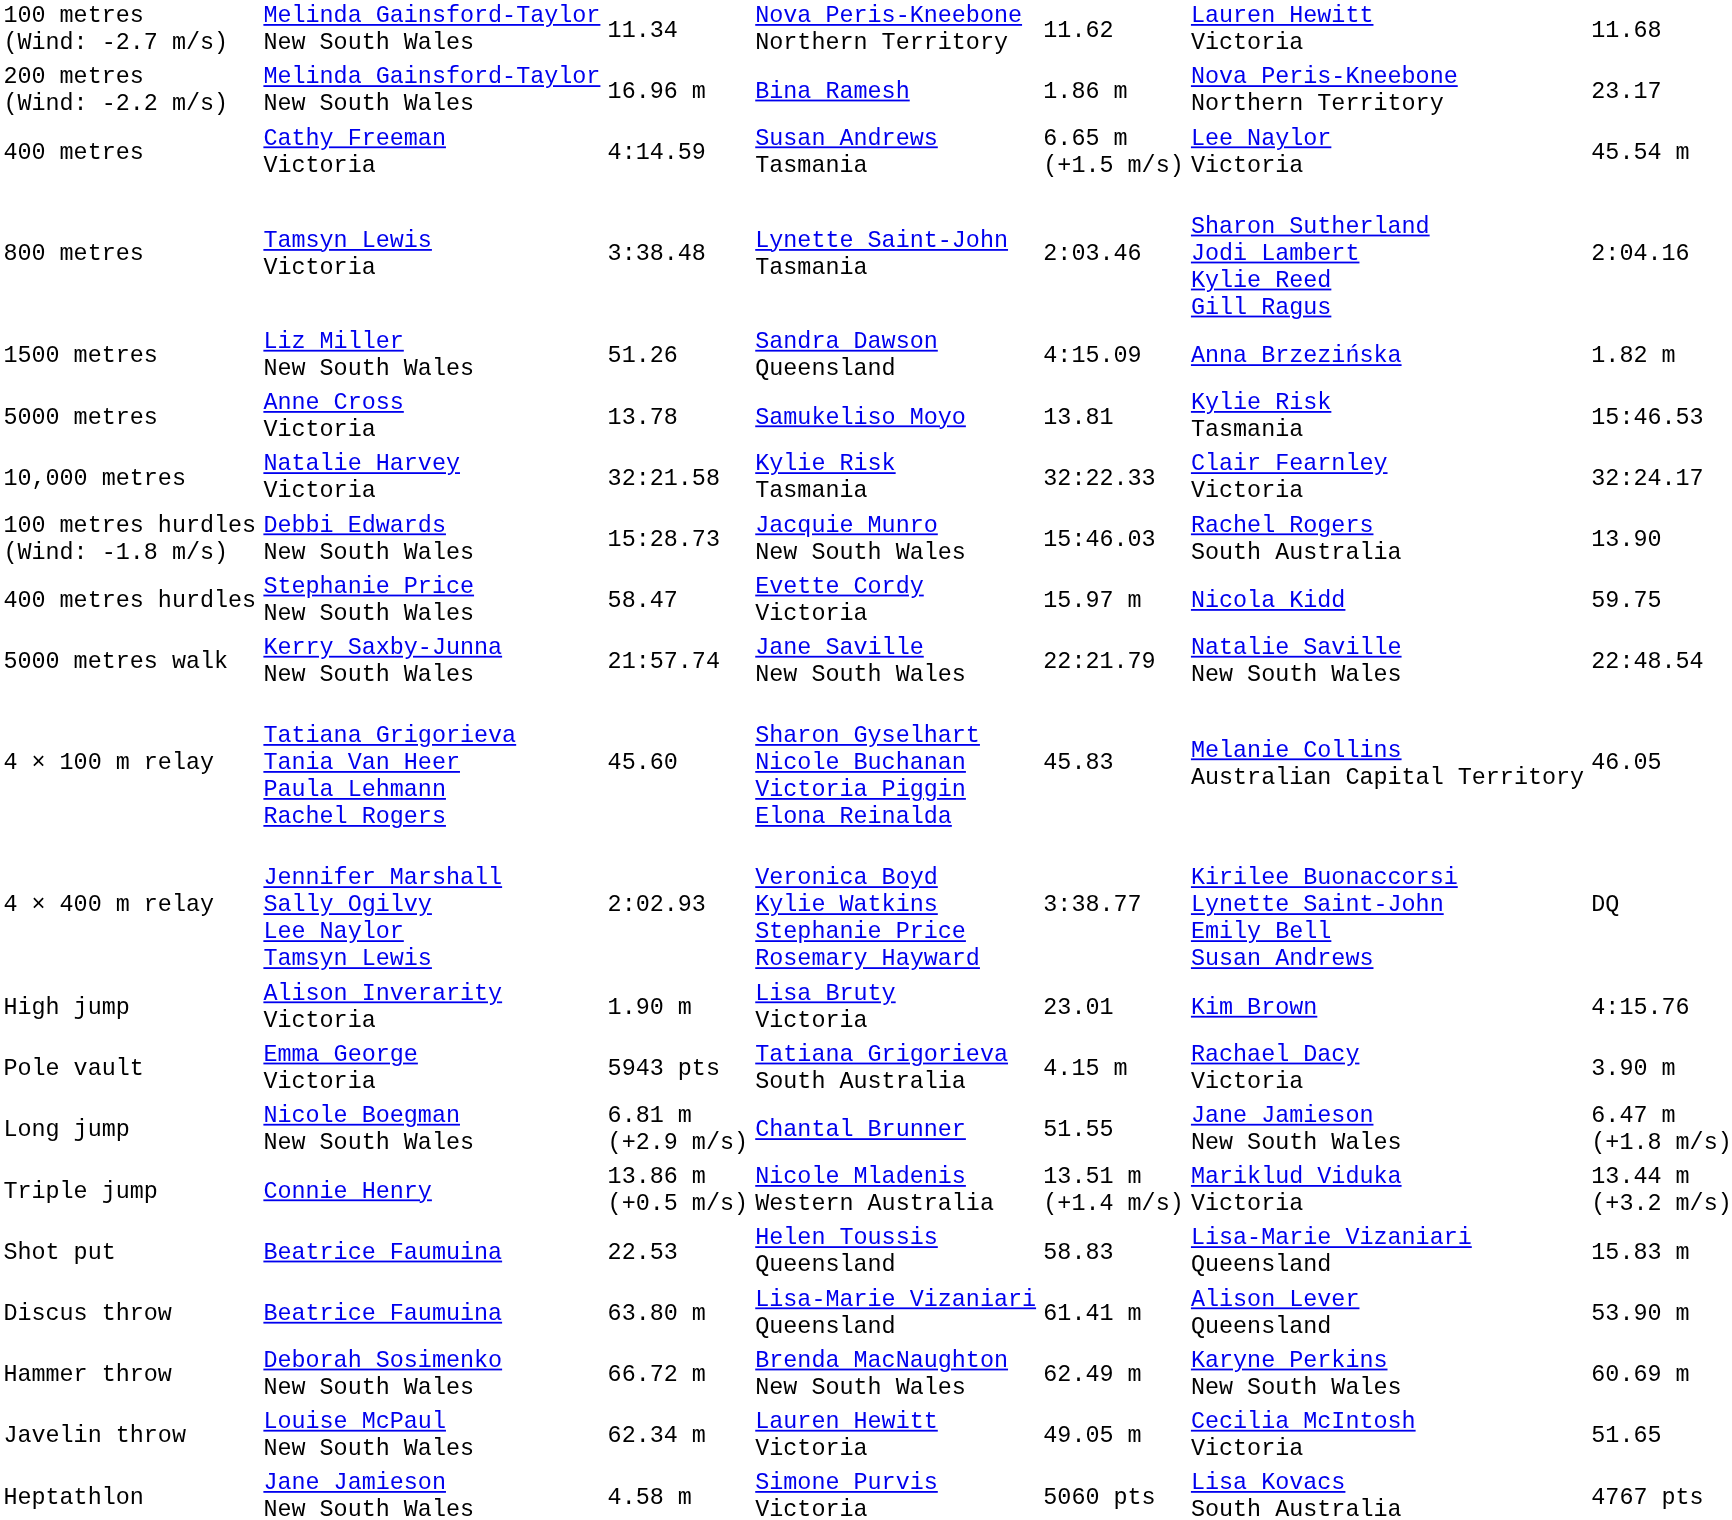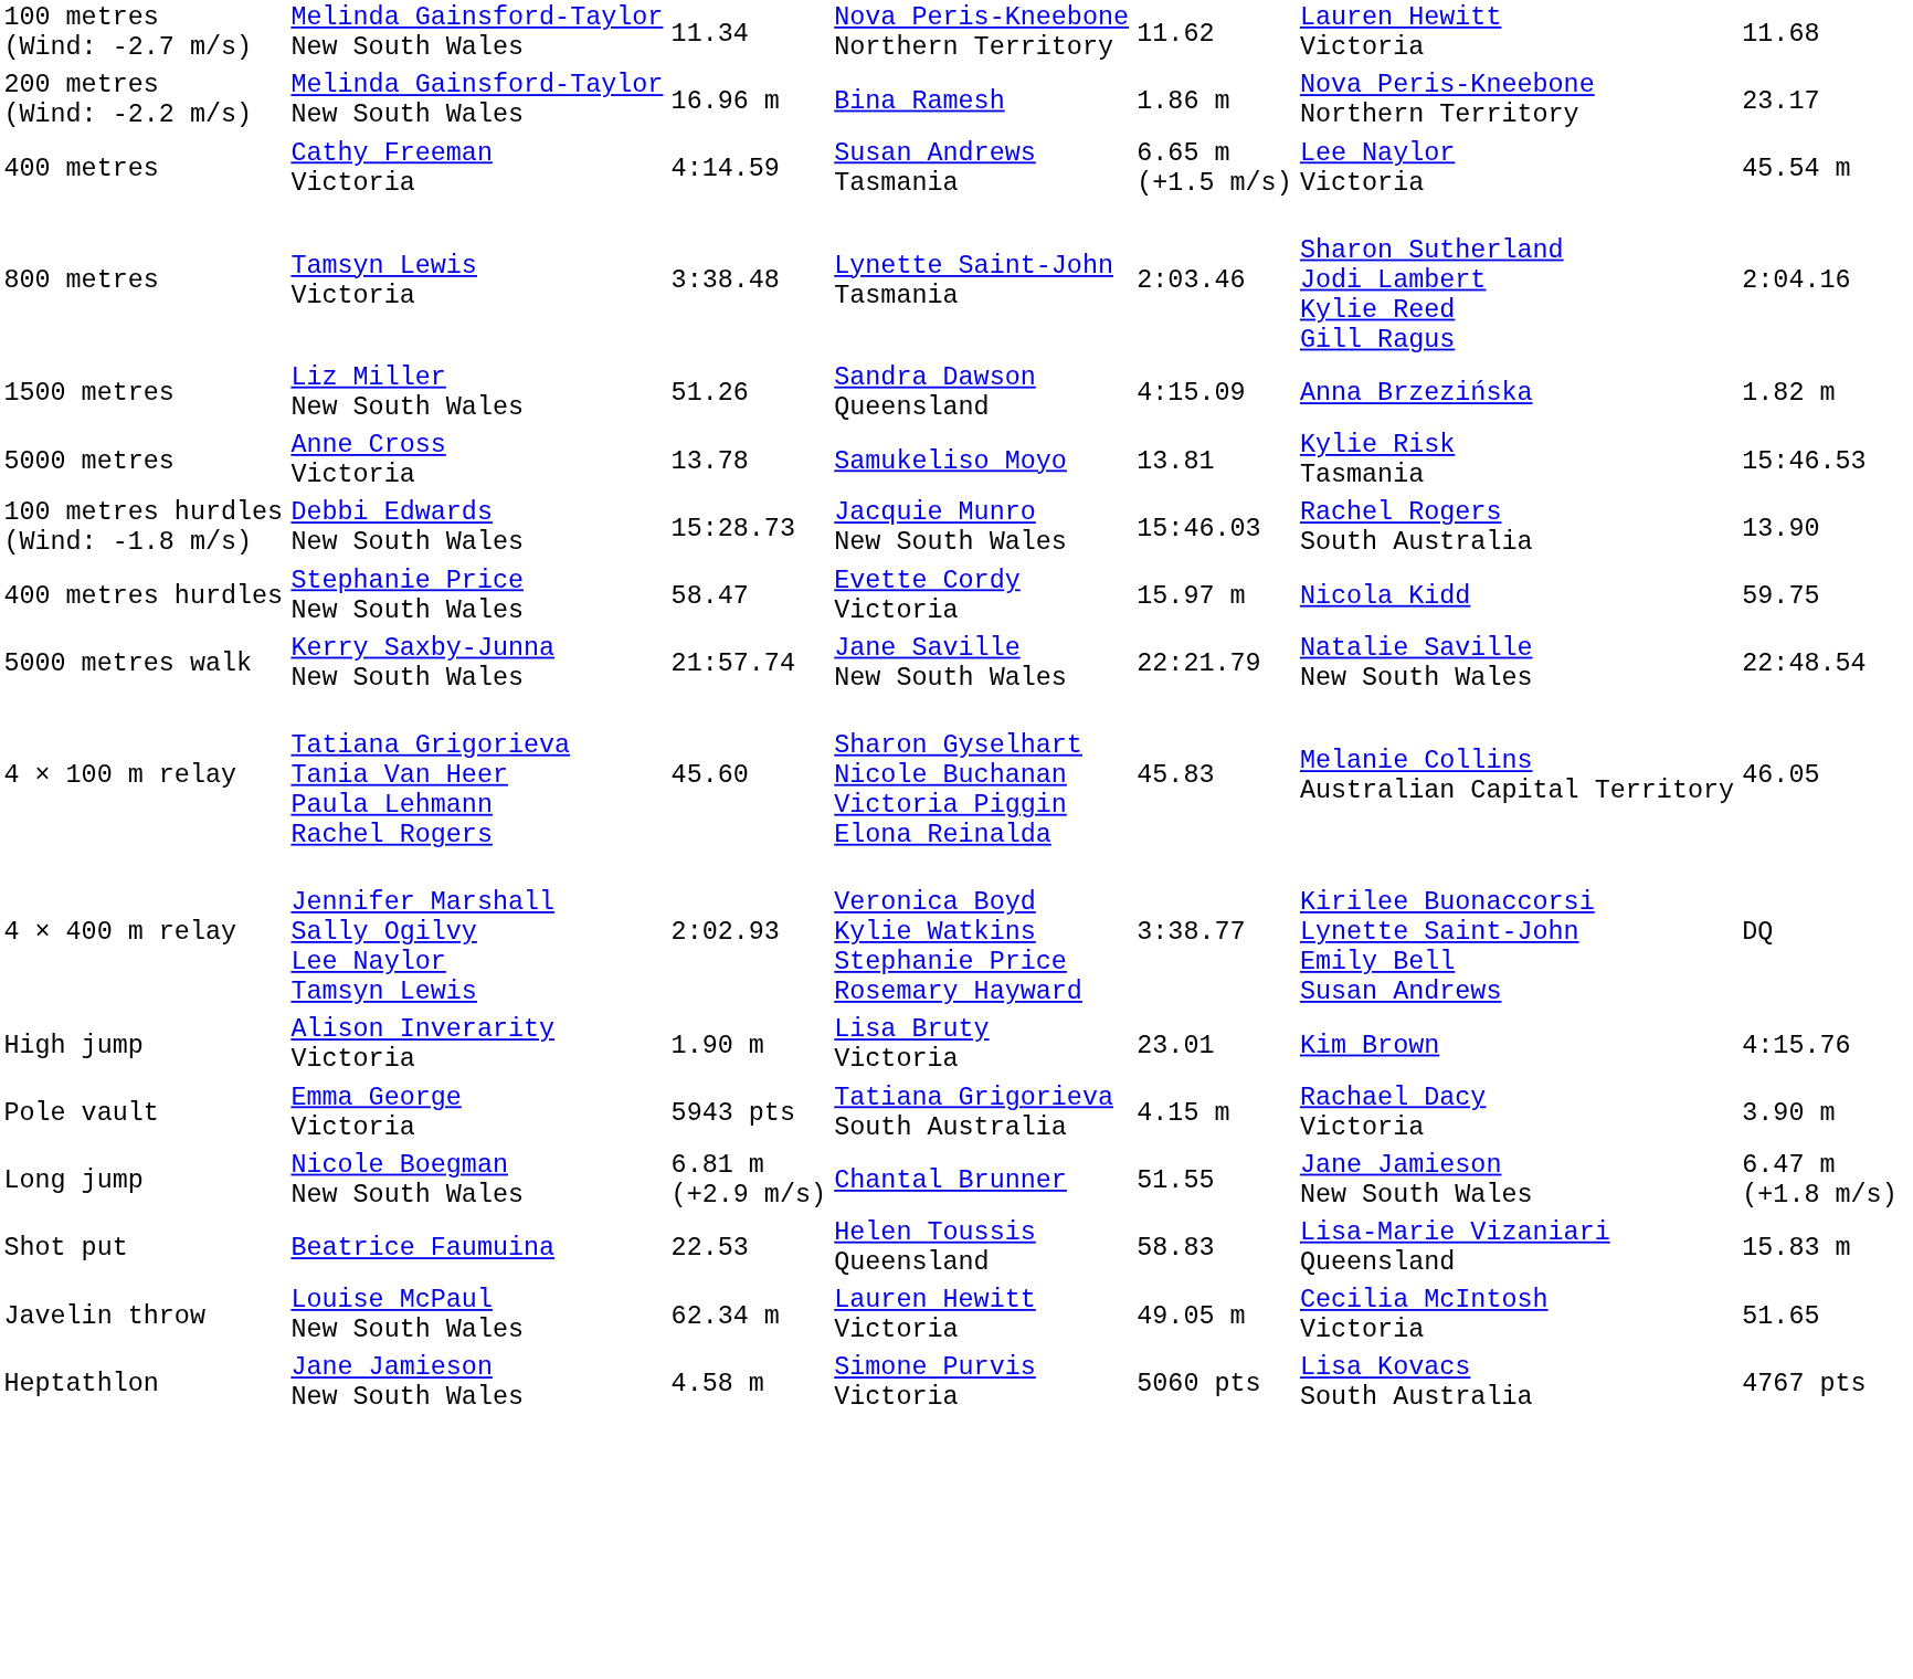 <table>
 <tr>
 <td>100 metres<br>(Wind: -2.7 m/s)</td>
 <td><a href='#'>Melinda Gainsford-Taylor</a><br>New South Wales</td>
 <td>11.34</td>
 <td><a href='#'>Nova Peris-Kneebone</a><br>Northern Territory</td>
 <td>11.62</td>
 <td><a href='#'>Lauren Hewitt</a><br>Victoria</td>
 <td>11.68</td>
 </tr>
 <tr>
 <td>200 metres<br>(Wind: -2.2 m/s)</td>
 <td><a href='#'>Melinda Gainsford-Taylor</a><br>New South Wales</td>
 <td>16.96 m</td>
 <td><a href='#'>Bina Ramesh</a><br></td>
 <td>1.86 m</td>
 <td><a href='#'>Nova Peris-Kneebone</a><br>Northern Territory</td>
 <td>23.17</td>
 </tr>
 <tr>
 <td>400 metres</td>
 <td><a href='#'>Cathy Freeman</a><br>Victoria</td>
 <td>4:14.59</td>
 <td><a href='#'>Susan Andrews</a><br>Tasmania</td>
 <td>6.65 m <br>(+1.5 m/s)</td>
 <td><a href='#'>Lee Naylor</a><br>Victoria</td>
 <td>45.54 m</td>
 </tr>
 <tr>
 <td>800 metres</td>
 <td><a href='#'>Tamsyn Lewis</a><br>Victoria</td>
 <td>3:38.48</td>
 <td><a href='#'>Lynette Saint-John</a><br>Tasmania</td>
 <td>2:03.46</td>
 <td><br><a href='#'>Sharon Sutherland</a><br><a href='#'>Jodi Lambert</a><br><a href='#'>Kylie Reed</a><br><a href='#'>Gill Ragus</a></td>
 <td>2:04.16</td>
 </tr>
 <tr>
 <td>1500 metres</td>
 <td><a href='#'>Liz Miller</a><br>New South Wales</td>
 <td>51.26</td>
 <td><a href='#'>Sandra Dawson</a><br>Queensland</td>
 <td>4:15.09</td>
 <td><a href='#'>Anna Brzezińska</a><br></td>
 <td>1.82 m</td>
 </tr>
 <tr>
 <td>5000 metres</td>
 <td><a href='#'>Anne Cross</a><br>Victoria</td>
 <td>13.78</td>
 <td><a href='#'>Samukeliso Moyo</a><br></td>
 <td>13.81</td>
 <td><a href='#'>Kylie Risk</a><br>Tasmania</td>
 <td>15:46.53</td>
-</tr>
-<tr>
-<td>10,000 metres</td>
-<td><a href='#'>Natalie Harvey</a><br>Victoria</td>
-<td>32:21.58</td>
-<td><a href='#'>Kylie Risk</a><br>Tasmania</td>
-<td>32:22.33</td>
-<td><a href='#'>Clair Fearnley</a><br>Victoria</td>
-<td>32:24.17</td>
 </tr>
 <tr>
 <td>100 metres hurdles<br>(Wind: -1.8 m/s)</td>
 <td><a href='#'>Debbi Edwards</a><br>New South Wales</td>
 <td>15:28.73</td>
 <td><a href='#'>Jacquie Munro</a><br>New South Wales</td>
 <td>15:46.03</td>
 <td><a href='#'>Rachel Rogers</a><br>South Australia</td>
 <td>13.90</td>
 </tr>
 <tr>
 <td>400 metres hurdles</td>
 <td><a href='#'>Stephanie Price</a><br>New South Wales</td>
 <td>58.47</td>
 <td><a href='#'>Evette Cordy</a><br>Victoria</td>
 <td>15.97 m</td>
 <td><a href='#'>Nicola Kidd</a><br></td>
 <td>59.75</td>
 </tr>
 <tr>
 <td>5000 metres walk</td>
 <td><a href='#'>Kerry Saxby-Junna</a><br>New South Wales</td>
 <td>21:57.74</td>
 <td><a href='#'>Jane Saville</a><br>New South Wales</td>
 <td>22:21.79</td>
 <td><a href='#'>Natalie Saville</a><br>New South Wales</td>
 <td>22:48.54</td>
 </tr>
 <tr>
 <td>4 × 100 m relay</td>
 <td><br><a href='#'>Tatiana Grigorieva</a><br><a href='#'>Tania Van Heer</a><br><a href='#'>Paula Lehmann</a><br><a href='#'>Rachel Rogers</a></td>
 <td>45.60</td>
 <td><br><a href='#'>Sharon Gyselhart</a><br><a href='#'>Nicole Buchanan</a><br><a href='#'>Victoria Piggin</a><br><a href='#'>Elona Reinalda</a></td>
 <td>45.83</td>
 <td><a href='#'>Melanie Collins</a><br>Australian Capital Territory</td>
 <td>46.05</td>
 </tr>
 <tr>
 <td>4 × 400 m relay</td>
 <td><br><a href='#'>Jennifer Marshall</a><br><a href='#'>Sally Ogilvy</a><br><a href='#'>Lee Naylor</a><br><a href='#'>Tamsyn Lewis</a></td>
 <td>2:02.93</td>
 <td><br><a href='#'>Veronica Boyd</a><br><a href='#'>Kylie Watkins</a><br><a href='#'>Stephanie Price</a><br><a href='#'>Rosemary Hayward</a></td>
 <td>3:38.77</td>
 <td><br><a href='#'>Kirilee Buonaccorsi</a><br><a href='#'>Lynette Saint-John</a><br><a href='#'>Emily Bell</a><br><a href='#'>Susan Andrews</a></td>
 <td>DQ</td>
 </tr>
 <tr>
 <td>High jump</td>
 <td><a href='#'>Alison Inverarity</a><br>Victoria</td>
 <td>1.90 m</td>
 <td><a href='#'>Lisa Bruty</a><br>Victoria</td>
 <td>23.01</td>
 <td><a href='#'>Kim Brown</a><br></td>
 <td>4:15.76</td>
 </tr>
 <tr>
 <td>Pole vault</td>
 <td><a href='#'>Emma George</a><br>Victoria</td>
 <td>5943 pts</td>
 <td><a href='#'>Tatiana Grigorieva</a><br>South Australia</td>
 <td>4.15 m</td>
 <td><a href='#'>Rachael Dacy</a><br>Victoria</td>
 <td>3.90 m</td>
 </tr>
 <tr>
 <td>Long jump</td>
 <td><a href='#'>Nicole Boegman</a><br>New South Wales</td>
 <td>6.81 m <br>(+2.9 m/s)</td>
 <td><a href='#'>Chantal Brunner</a><br></td>
 <td>51.55</td>
 <td><a href='#'>Jane Jamieson</a><br>New South Wales</td>
 <td>6.47 m <br>(+1.8 m/s)</td>
 </tr>
 <tr>
-<td>Triple jump</td>
-<td><a href='#'>Connie Henry</a><br></td>
-<td>13.86 m <br>(+0.5 m/s)</td>
-<td><a href='#'>Nicole Mladenis</a><br>Western Australia</td>
-<td>13.51 m <br>(+1.4 m/s)</td>
-<td><a href='#'>Mariklud Viduka</a><br>Victoria</td>
-<td>13.44 m <br>(+3.2 m/s)</td>
-</tr>
-<tr>
 <td>Shot put</td>
 <td><a href='#'>Beatrice Faumuina</a><br></td>
 <td>22.53</td>
 <td><a href='#'>Helen Toussis</a><br>Queensland</td>
 <td>58.83</td>
 <td><a href='#'>Lisa-Marie Vizaniari</a><br>Queensland</td>
 <td>15.83 m</td>
-</tr>
-<tr>
-<td>Discus throw</td>
-<td><a href='#'>Beatrice Faumuina</a><br></td>
-<td>63.80 m</td>
-<td><a href='#'>Lisa-Marie Vizaniari</a><br>Queensland</td>
-<td>61.41 m</td>
-<td><a href='#'>Alison Lever</a><br>Queensland</td>
-<td>53.90 m</td>
-</tr>
-<tr>
-<td>Hammer throw</td>
-<td><a href='#'>Deborah Sosimenko</a><br>New South Wales</td>
-<td>66.72 m</td>
-<td><a href='#'>Brenda MacNaughton</a><br>New South Wales</td>
-<td>62.49 m</td>
-<td><a href='#'>Karyne Perkins</a><br>New South Wales</td>
-<td>60.69 m</td>
 </tr>
 <tr>
 <td>Javelin throw</td>
 <td><a href='#'>Louise McPaul</a><br>New South Wales</td>
 <td>62.34 m</td>
 <td><a href='#'>Lauren Hewitt</a><br>Victoria</td>
 <td>49.05 m</td>
 <td><a href='#'>Cecilia McIntosh</a><br>Victoria</td>
 <td>51.65</td>
 </tr>
 <tr>
 <td>Heptathlon</td>
 <td><a href='#'>Jane Jamieson</a><br>New South Wales</td>
 <td>4.58 m</td>
 <td><a href='#'>Simone Purvis</a><br>Victoria</td>
 <td>5060 pts</td>
 <td><a href='#'>Lisa Kovacs</a><br>South Australia</td>
 <td>4767 pts</td>
 </tr>
 <tr>
 </tr>
 </table>
